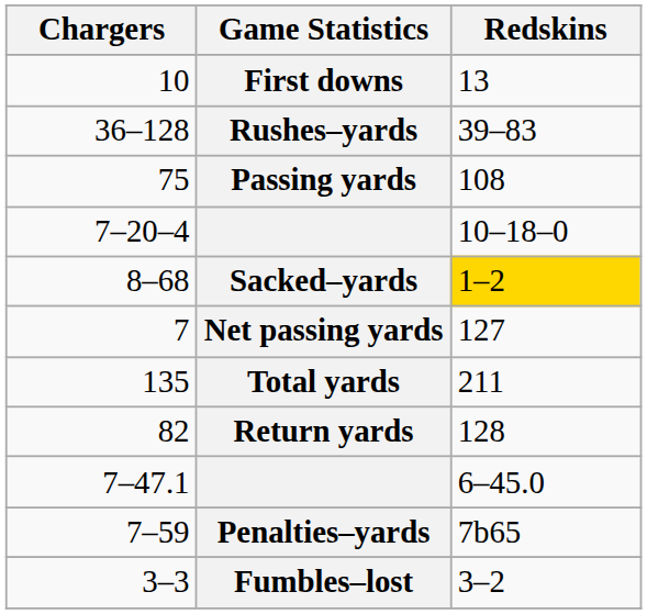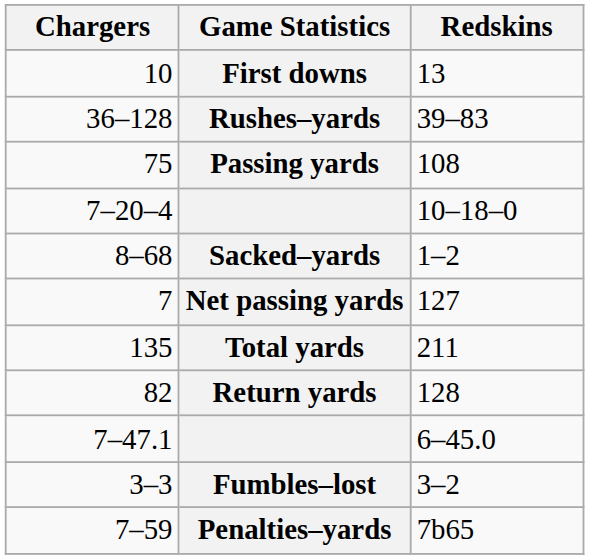 <table class="wikitable" style="margin: 1em auto 1em auto">
 <tr>
 <th style="width:30%;">Chargers</th>
 <th style="width:40%;">Game Statistics</th>
 <th style="width:30%;">Redskins</th>
 </tr>
 <tr>
 <td style="text-align:right;">10</td>
 <th>First downs</th>
 <td>13</td>
 </tr>
 <tr>
 <td style="text-align:right;">36–128</td>
 <th>Rushes–yards</th>
 <td>39–83</td>
 </tr>
 <tr>
 <td style="text-align:right;">75</td>
 <th>Passing yards</th>
 <td>108</td>
 </tr>
 <tr>
 <td style="text-align:right;">7–20–4</td>
 <th></th>
 <td>10–18–0</td>
 </tr>
 <tr>
 <td style="text-align:right;">8–68</td>
 <th>Sacked–yards</th>
-<td style="background: gold;">1–2</td>
+<td>1–2</td>
 </tr>
 <tr>
 <td style="text-align:right;">7</td>
 <th>Net passing yards</th>
 <td>127</td>
 </tr>
 <tr>
 <td style="text-align:right;">135</td>
 <th>Total yards</th>
 <td>211</td>
 </tr>
 <tr>
 <td style="text-align:right;">82</td>
 <th>Return yards</th>
 <td>128</td>
 </tr>
 <tr>
 <td style="text-align:right;">7–47.1</td>
 <th></th>
 <td>6–45.0</td>
 </tr>
 <tr>
+<td style="text-align:right;">3–3</td>
+<th>Fumbles–lost</th>
+<td>3–2</td>
+</tr>
+<tr>
 <td style="text-align:right;">7–59</td>
 <th>Penalties–yards</th>
 <td>7b65</td>
 </tr>
-<tr>
-<td style="text-align:right;">3–3</td>
-<th>Fumbles–lost</th>
-<td>3–2</td>
-</tr>
 </table>
